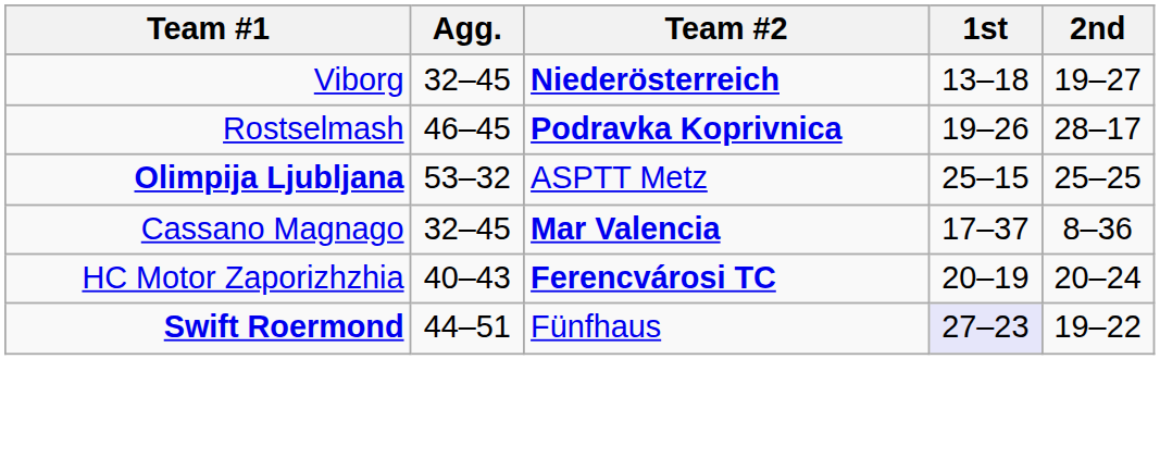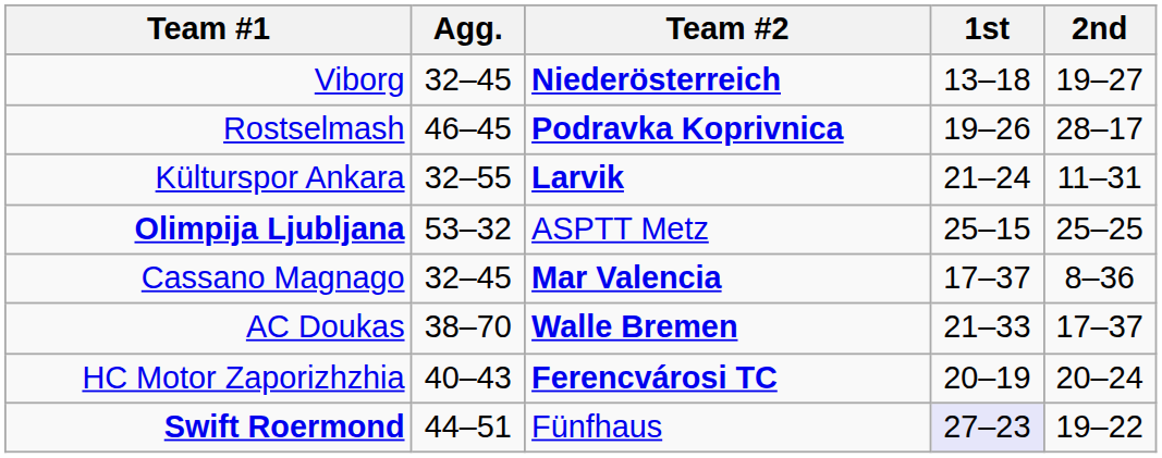 <table class=wikitable style="text-align:center">
 <tr>
 <th width=200>Team #1</th>
 <th width=50>Agg.</th>
 <th width=200>Team #2</th>
 <th width=50>1st</th>
 <th width=50>2nd</th>
 </tr>
 <tr>
 <td align=right><a href='#'>Viborg</a> </td>
 <td>32–45</td>
 <td align=left> <strong><a href='#'>Niederösterreich</a></strong></td>
 <td align=center>13–18</td>
 <td align=center>19–27</td>
 </tr>
 <tr>
 <td align=right><a href='#'>Rostselmash</a> </td>
 <td>46–45</td>
 <td align=left> <strong><a href='#'>Podravka Koprivnica</a></strong></td>
 <td align=center>19–26</td>
 <td align=center>28–17</td>
 </tr>
 <tr>
+<td align=right><a href='#'>Külturspor Ankara</a> </td>
+<td>32–55</td>
+<td align=left> <strong><a href='#'>Larvik</a></strong></td>
+<td align=center>21–24</td>
+<td align=center>11–31</td>
+</tr>
+<tr>
 <td align=right><strong><a href='#'>Olimpija Ljubljana</a></strong> </td>
 <td>53–32</td>
 <td align=left> <a href='#'>ASPTT Metz</a></td>
 <td align=center>25–15</td>
 <td align=center>25–25</td>
 </tr>
 <tr>
 <td align=right><a href='#'>Cassano Magnago</a> </td>
 <td>32–45</td>
 <td align=left> <strong><a href='#'>Mar Valencia</a></strong></td>
 <td align=center>17–37</td>
 <td align=center>8–36</td>
+</tr>
+<tr>
+<td align=right><a href='#'>AC Doukas</a> </td>
+<td>38–70</td>
+<td align=left> <strong><a href='#'>Walle Bremen</a></strong></td>
+<td align=center>21–33</td>
+<td align=center>17–37</td>
 </tr>
 <tr>
 <td align=right><a href='#'>HC Motor Zaporizhzhia</a> </td>
 <td>40–43</td>
 <td align=left> <strong><a href='#'>Ferencvárosi TC</a></strong></td>
 <td align=center>20–19</td>
 <td align=center>20–24</td>
 </tr>
 <tr>
 <td align=right><strong><a href='#'>Swift Roermond</a></strong> </td>
 <td>44–51</td>
 <td align=left> <a href='#'>Fünfhaus</a></td>
 <td align=center style="background: lavender;">27–23</td>
 <td align=center>19–22</td>
 </tr>
 </table>
